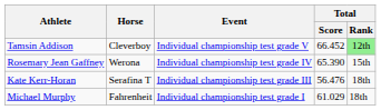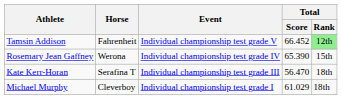 <table class=wikitable style="font-size:90%">
 <tr>
 <th rowspan="2">Athlete</th>
 <th rowspan="2">Horse</th>
 <th rowspan="2">Event</th>
 <th colspan="2">Total</th>
 </tr>
 <tr>
 <th>Score</th>
 <th>Rank</th>
 </tr>
 <tr>
 <td align="left"><a href='#'>Tamsin Addison</a></td>
-<td align="left">Cleverboy</td>
+<td align="left">Fahrenheit</td>
 <td><a href='#'>Individual championship test grade V</a></td>
 <td align=center>66.452</td>
 <td align=center style="background: lightgreen;">12th</td>
 </tr>
 <tr>
 <td align="left"><a href='#'>Rosemary Jean Gaffney</a></td>
 <td align="left">Werona</td>
 <td><a href='#'>Individual championship test grade IV</a></td>
 <td align=center>65.390</td>
 <td align=center>15th</td>
 </tr>
 <tr>
 <td align="left"><a href='#'>Kate Kerr-Horan</a></td>
 <td align="left">Serafina T</td>
 <td><a href='#'>Individual championship test grade III</a></td>
-<td align=center>56.476</td>
+<td align=center>56.470</td>
 <td align=center>18th</td>
 </tr>
 <tr>
 <td align="left"><a href='#'>Michael Murphy</a></td>
-<td align="left">Fahrenheit</td>
+<td align="left">Cleverboy</td>
 <td><a href='#'>Individual championship test grade I</a></td>
 <td align=center>61.029</td>
 <td>18th</td>
 </tr>
 </table>
